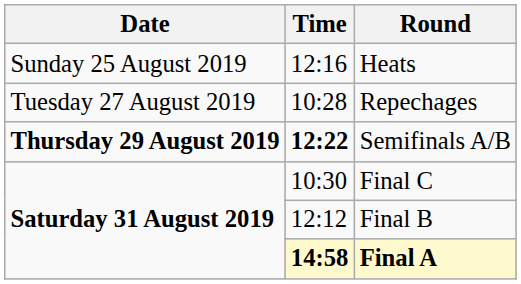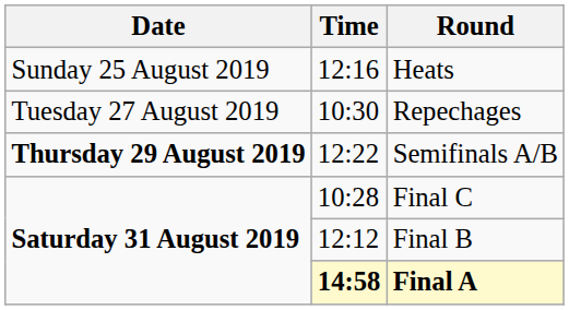 <table class="wikitable">
 <tr>
 <th>Date</th>
 <th>Time</th>
 <th>Round</th>
 </tr>
 <tr>
 <td>Sunday 25 August 2019</td>
 <td>12:16</td>
 <td>Heats</td>
 </tr>
 <tr>
 <td>Tuesday 27 August 2019</td>
-<td>10:28</td>
+<td>10:30</td>
 <td>Repechages</td>
 </tr>
 <tr>
 <td><strong>Thursday 29 August 2019</strong></td>
-<td><strong>12:22</strong></td>
+<td>12:22</td>
 <td>Semifinals A/B</td>
 </tr>
 <tr>
 <td rowspan=3><strong>Saturday 31 August 2019</strong></td>
-<td>10:30</td>
+<td>10:28</td>
 <td>Final C</td>
 </tr>
 <tr>
 <td>12:12</td>
 <td>Final B</td>
 </tr>
 <tr>
 <td style=background:lemonchiffon><strong>14:58</strong></td>
 <td style=background:lemonchiffon><strong>Final A</strong></td>
 </tr>
 </table>
